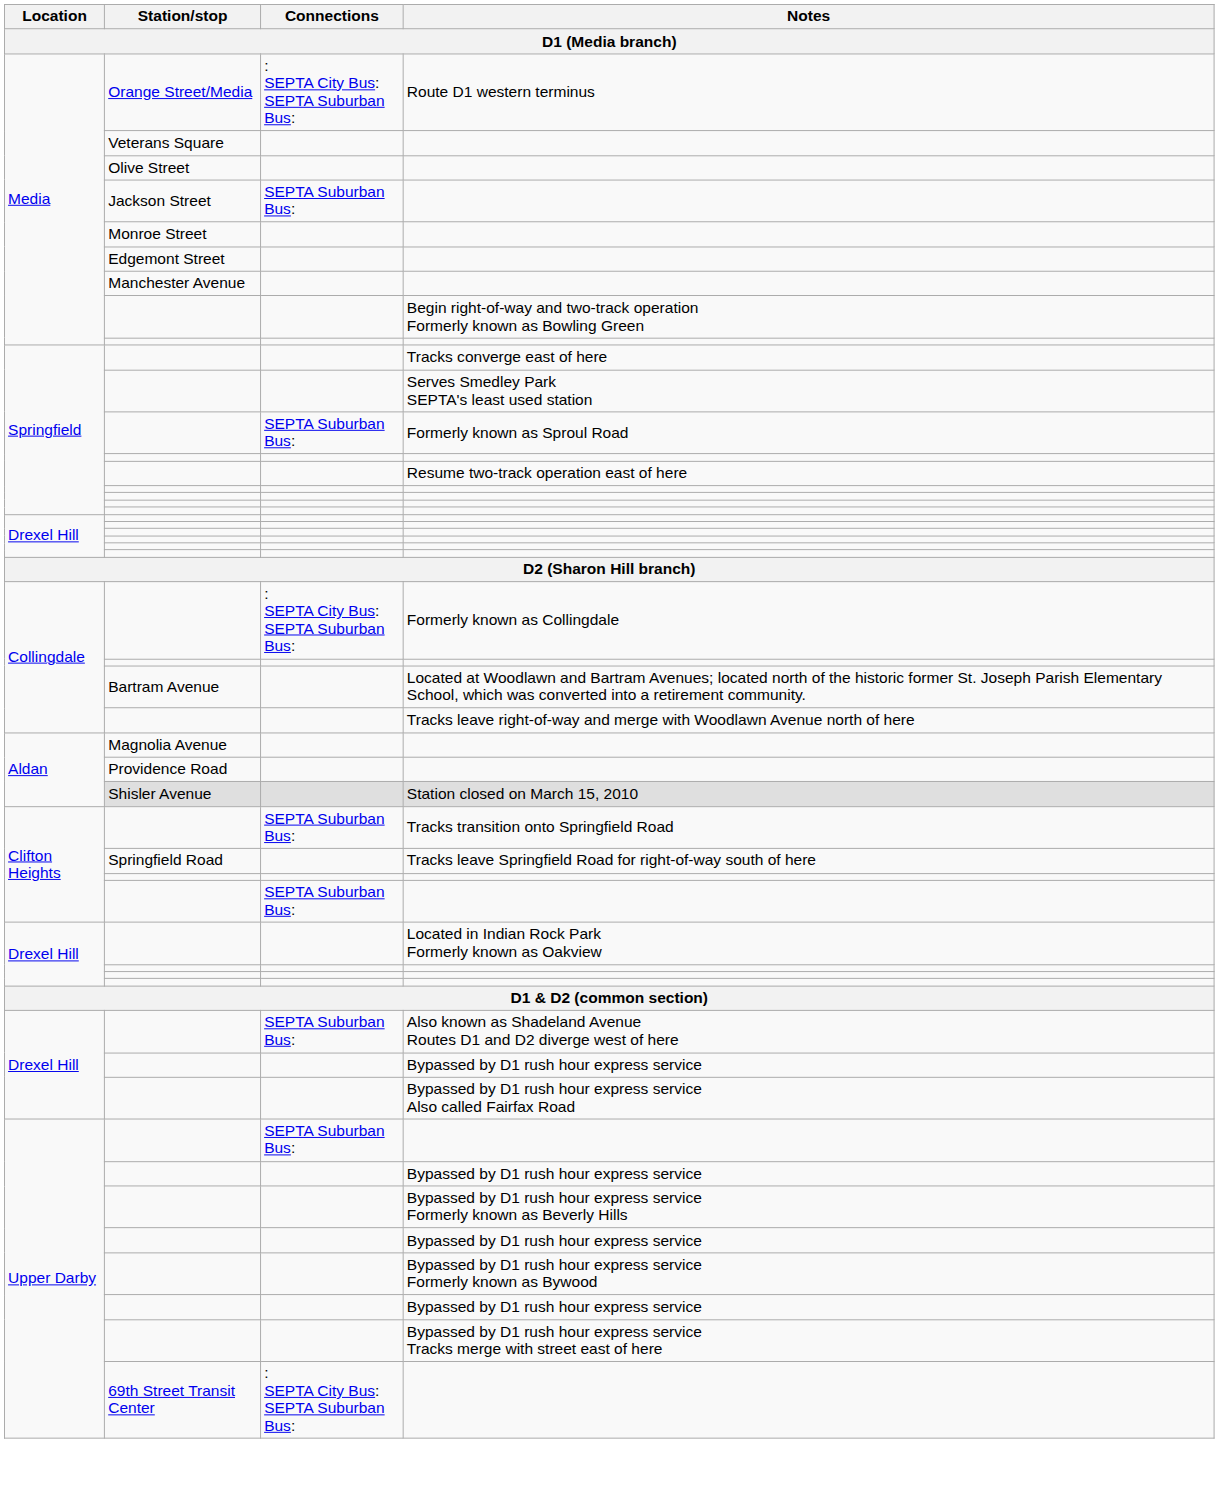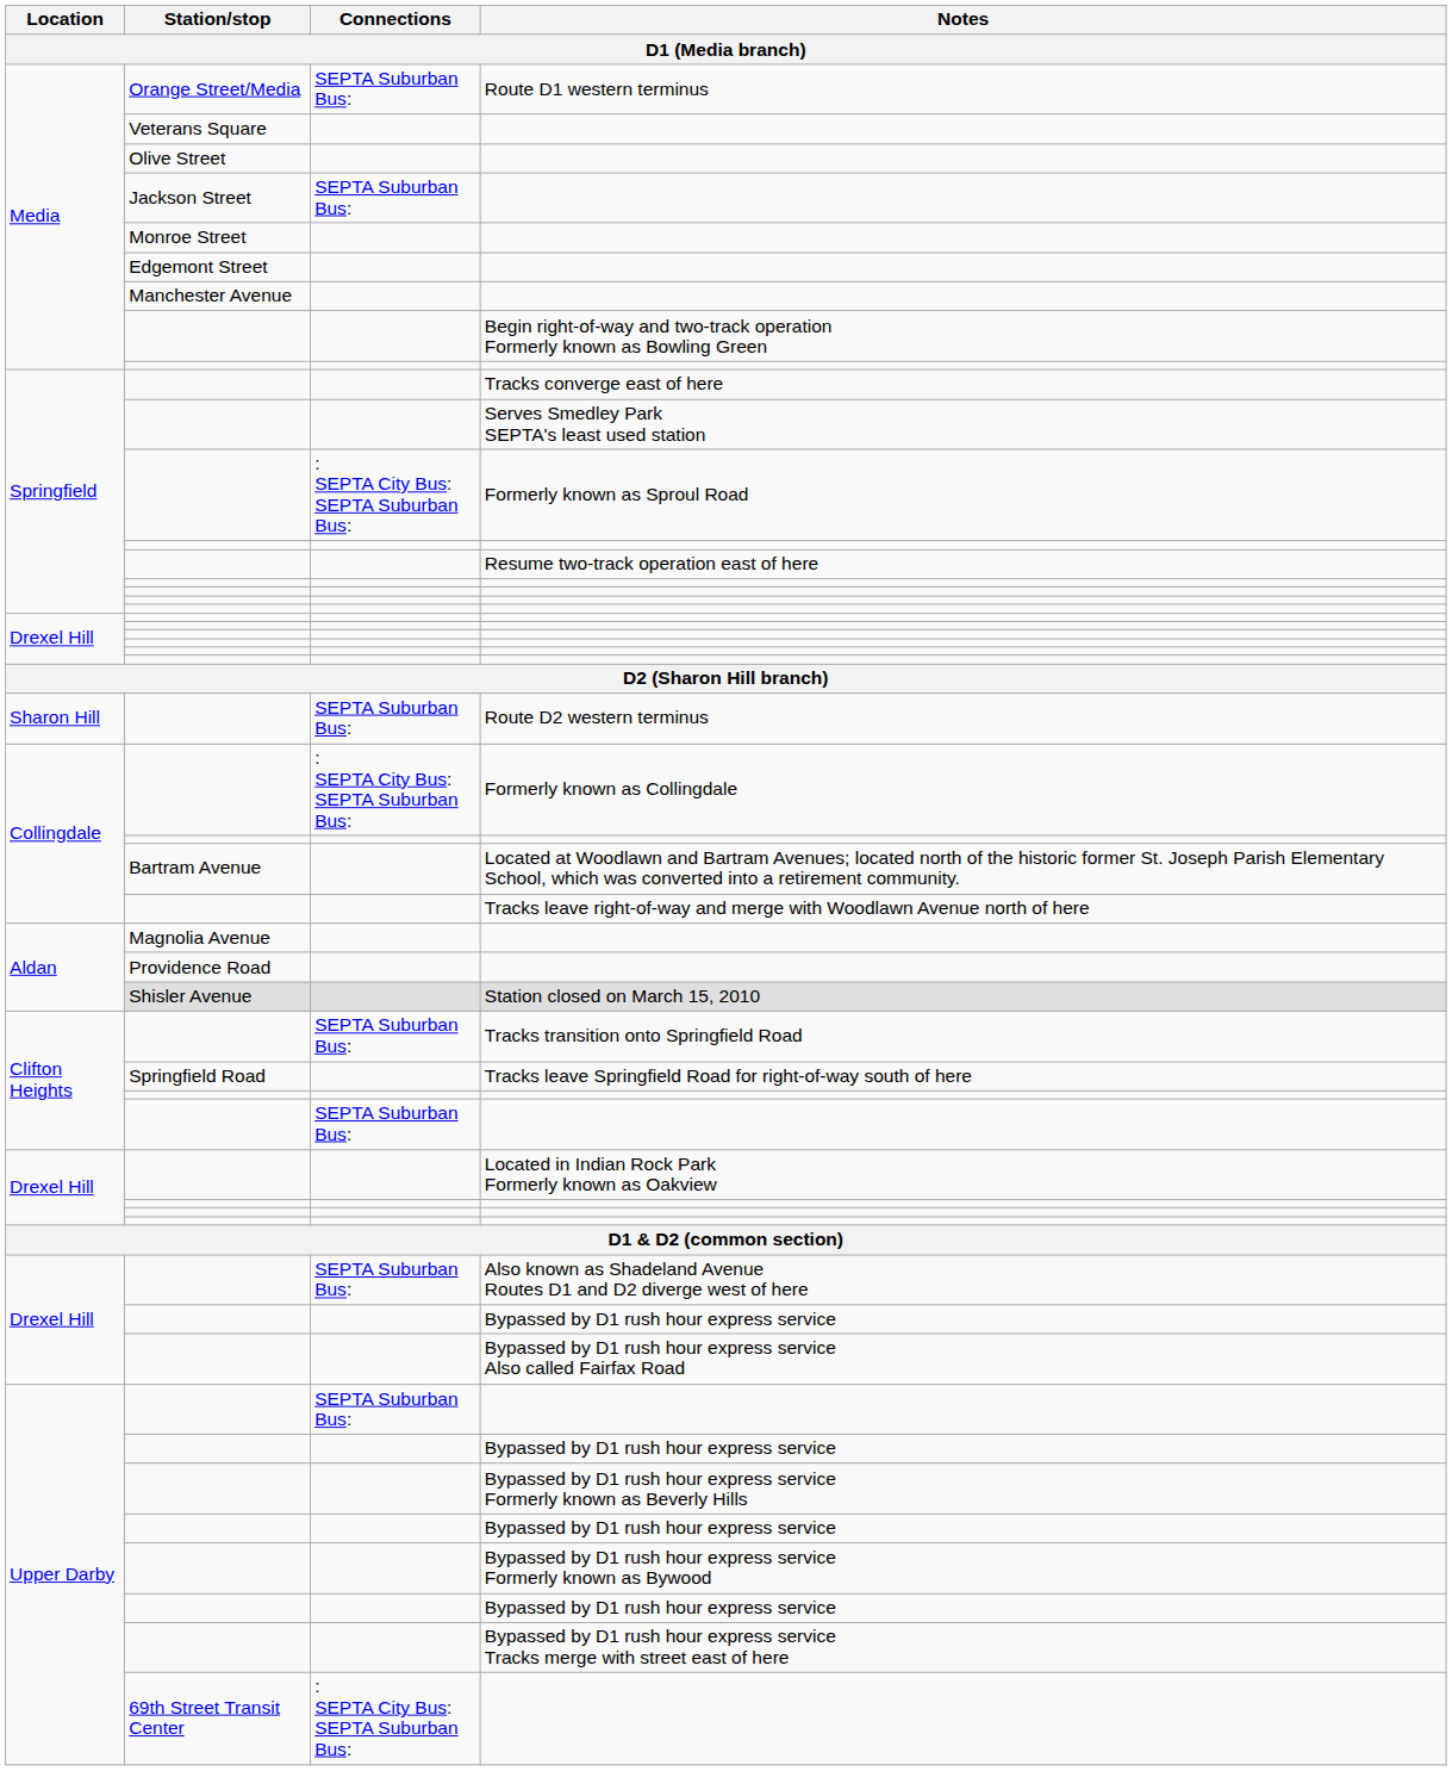 <table class="wikitable">
 <tr>
 <th>Location</th>
 <th>Station/stop</th>
 <th>Connections</th>
 <th>Notes</th>
 </tr>
 <tr>
 <th colspan="4">D1 (Media branch)</th>
 </tr>
 <tr>
 <td rowspan="9"><a href='#'>Media</a></td>
 <td><a href='#'>Orange Street/Media</a></td>
-<td>:  <br> <a href='#'>SEPTA City Bus</a>: <br> <a href='#'>SEPTA Suburban Bus</a>: </td>
+<td> <a href='#'>SEPTA Suburban Bus</a>: </td>
 <td>Route D1 western terminus</td>
 </tr>
 <tr>
 <td>Veterans Square</td>
 <td></td>
 <td></td>
 </tr>
 <tr>
 <td>Olive Street</td>
 <td></td>
 <td></td>
 </tr>
 <tr>
 <td>Jackson Street</td>
 <td> <a href='#'>SEPTA Suburban Bus</a>: </td>
 <td></td>
 </tr>
 <tr>
 <td>Monroe Street</td>
 <td></td>
 <td></td>
 </tr>
 <tr>
 <td>Edgemont Street</td>
 <td></td>
 <td></td>
 </tr>
 <tr>
 <td>Manchester Avenue</td>
 <td></td>
 <td></td>
 </tr>
 <tr>
 <td> </td>
 <td></td>
 <td>Begin right-of-way and two-track operation<br>Formerly known as Bowling Green</td>
 </tr>
 <tr>
 <td></td>
 <td></td>
 <td></td>
 </tr>
 <tr>
 <td rowspan=9><a href='#'>Springfield</a></td>
 <td> </td>
 <td></td>
 <td>Tracks converge east of here</td>
 </tr>
 <tr>
 <td></td>
 <td></td>
 <td>Serves Smedley Park<br>SEPTA's least used station</td>
 </tr>
 <tr>
 <td> </td>
-<td> <a href='#'>SEPTA Suburban Bus</a>: </td>
+<td>:  <br> <a href='#'>SEPTA City Bus</a>: <br> <a href='#'>SEPTA Suburban Bus</a>: </td>
 <td>Formerly known as Sproul Road</td>
 </tr>
 <tr>
 <td></td>
 <td></td>
 <td></td>
 </tr>
 <tr>
 <td></td>
 <td></td>
 <td>Resume two-track operation east of here</td>
 </tr>
 <tr>
 <td></td>
 <td></td>
 <td></td>
 </tr>
 <tr>
 <td></td>
 <td></td>
 <td></td>
 </tr>
 <tr>
 <td> </td>
 <td></td>
 <td></td>
 </tr>
 <tr>
 <td> </td>
 <td></td>
 <td></td>
 </tr>
 <tr>
 <td rowspan=6><a href='#'>Drexel Hill</a></td>
 <td> </td>
 <td></td>
 <td></td>
 </tr>
 <tr>
 <td></td>
 <td></td>
 <td></td>
 </tr>
 <tr>
 <td></td>
 <td></td>
 <td></td>
 </tr>
 <tr>
 <td></td>
 <td></td>
 <td></td>
 </tr>
 <tr>
 <td></td>
 <td></td>
 <td></td>
 </tr>
 <tr>
 <td></td>
 <td></td>
 <td></td>
 </tr>
 <tr>
 <th colspan="4">D2 (Sharon Hill branch)</th>
+</tr>
+<tr>
+<td rowspan=1><a href='#'>Sharon Hill</a></td>
+<td></td>
+<td> <a href='#'>SEPTA Suburban Bus</a>: </td>
+<td>Route D2 western terminus</td>
 </tr>
 <tr>
 <td rowspan=4><a href='#'>Collingdale</a></td>
 <td></td>
 <td>:  <br> <a href='#'>SEPTA City Bus</a>: <br> <a href='#'>SEPTA Suburban Bus</a>: </td>
 <td>Formerly known as Collingdale</td>
 </tr>
 <tr>
 <td></td>
 <td></td>
 <td></td>
 </tr>
 <tr>
 <td>Bartram Avenue</td>
 <td></td>
 <td>Located at Woodlawn and Bartram Avenues; located north of the historic former St. Joseph Parish Elementary School, which was converted into a retirement community.</td>
 </tr>
 <tr>
 <td></td>
 <td></td>
 <td>Tracks leave right-of-way and merge with Woodlawn Avenue north of here</td>
 </tr>
 <tr>
 <td rowspan=3><a href='#'>Aldan</a></td>
 <td>Magnolia Avenue</td>
 <td></td>
 <td></td>
 </tr>
 <tr>
 <td>Providence Road</td>
 <td></td>
 <td></td>
 </tr>
 <tr bgcolor=dfdfdf>
 <td>Shisler Avenue</td>
 <td></td>
 <td>Station closed on March 15, 2010</td>
 </tr>
 <tr>
 <td rowspan=4><a href='#'>Clifton Heights</a></td>
 <td></td>
 <td> <a href='#'>SEPTA Suburban Bus</a>: </td>
 <td>Tracks transition onto Springfield Road</td>
 </tr>
 <tr>
 <td>Springfield Road</td>
 <td></td>
 <td>Tracks leave Springfield Road for right-of-way south of here</td>
 </tr>
 <tr>
 <td></td>
 <td></td>
 <td></td>
 </tr>
 <tr>
 <td></td>
 <td> <a href='#'>SEPTA Suburban Bus</a>: </td>
 <td></td>
 </tr>
 <tr>
 <td rowspan=4><a href='#'>Drexel Hill</a></td>
 <td></td>
 <td></td>
 <td>Located in Indian Rock Park<br>Formerly known as Oakview</td>
 </tr>
 <tr>
 <td></td>
 <td></td>
 <td></td>
 </tr>
 <tr>
 <td></td>
 <td></td>
 <td></td>
 </tr>
 <tr>
 <td></td>
 <td></td>
 <td></td>
 </tr>
 <tr>
 <th colspan="4">D1 & D2 (common section)</th>
 </tr>
 <tr>
 <td rowspan=3><a href='#'>Drexel Hill</a></td>
 <td></td>
 <td> <a href='#'>SEPTA Suburban Bus</a>: </td>
 <td>Also known as Shadeland Avenue<br>Routes D1 and D2 diverge west of here</td>
 </tr>
 <tr>
 <td></td>
 <td></td>
 <td>Bypassed by D1 rush hour express service</td>
 </tr>
 <tr>
 <td></td>
 <td></td>
 <td>Bypassed by D1 rush hour express service<br>Also called Fairfax Road</td>
 </tr>
 <tr>
 <td rowspan=8><a href='#'>Upper Darby</a></td>
 <td></td>
 <td> <a href='#'>SEPTA Suburban Bus</a>: </td>
 <td></td>
 </tr>
 <tr>
 <td></td>
 <td></td>
 <td>Bypassed by D1 rush hour express service</td>
 </tr>
 <tr>
 <td></td>
 <td></td>
 <td>Bypassed by D1 rush hour express service<br>Formerly known as Beverly Hills</td>
 </tr>
 <tr>
 <td></td>
 <td></td>
 <td>Bypassed by D1 rush hour express service</td>
 </tr>
 <tr>
 <td></td>
 <td></td>
 <td>Bypassed by D1 rush hour express service<br>Formerly known as Bywood</td>
 </tr>
 <tr>
 <td></td>
 <td></td>
 <td>Bypassed by D1 rush hour express service</td>
 </tr>
 <tr>
 <td></td>
 <td></td>
 <td>Bypassed by D1 rush hour express service<br>Tracks merge with street east of here</td>
 </tr>
 <tr>
 <td><a href='#'>69th Street Transit Center</a></td>
 <td>:  <br> <a href='#'>SEPTA City Bus</a>: <br> <a href='#'>SEPTA Suburban Bus</a>: </td>
 <td></td>
 </tr>
 </table>
